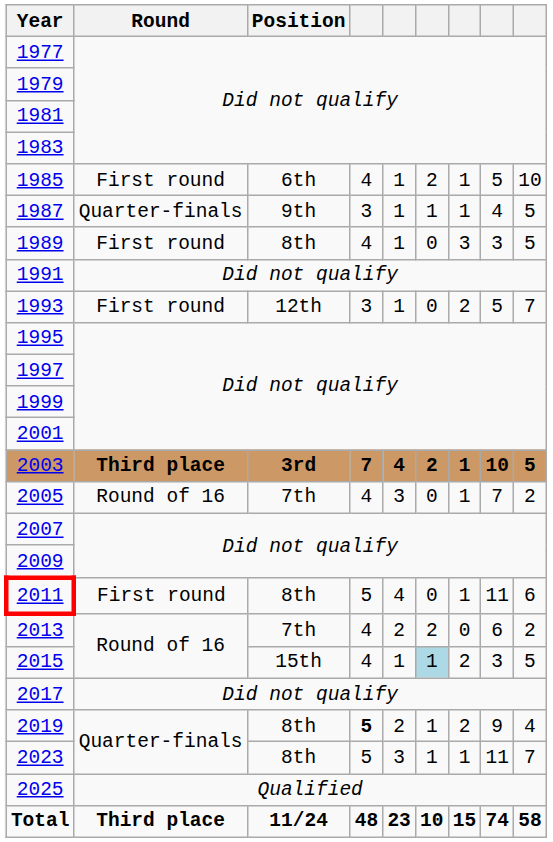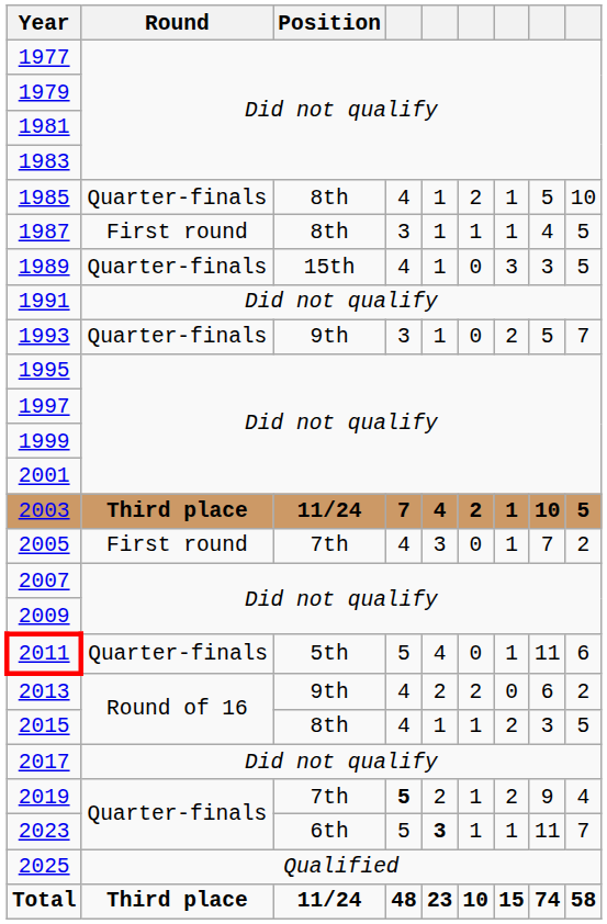 <table class="wikitable" style="text-align: center;">
 <tr>
 <th>Year</th>
 <th>Round</th>
 <th>Position</th>
 <th></th>
 <th></th>
 <th></th>
 <th></th>
 <th></th>
 <th></th>
 </tr>
 <tr>
 <td> <a href='#'>1977</a></td>
 <td rowspan=4 colspan=9><em>Did not qualify</em></td>
 </tr>
 <tr>
 <td> <a href='#'>1979</a></td>
 </tr>
 <tr>
 <td> <a href='#'>1981</a></td>
 </tr>
 <tr>
 <td> <a href='#'>1983</a></td>
 </tr>
 <tr>
 <td> <a href='#'>1985</a></td>
-<td>First round</td>
-<td>6th</td>
+<td>Quarter-finals</td>
+<td>8th</td>
 <td>4</td>
 <td>1</td>
 <td>2</td>
 <td>1</td>
 <td>5</td>
 <td>10</td>
 </tr>
 <tr>
 <td> <a href='#'>1987</a></td>
-<td>Quarter-finals</td>
-<td>9th</td>
+<td>First round</td>
+<td>8th</td>
 <td>3</td>
 <td>1</td>
 <td>1</td>
 <td>1</td>
 <td>4</td>
 <td>5</td>
 </tr>
 <tr>
 <td> <a href='#'>1989</a></td>
-<td>First round</td>
-<td>8th</td>
+<td>Quarter-finals</td>
+<td>15th</td>
 <td>4</td>
 <td>1</td>
 <td>0</td>
 <td>3</td>
 <td>3</td>
 <td>5</td>
 </tr>
 <tr>
 <td> <a href='#'>1991</a></td>
 <td rowspan=1 colspan=9><em>Did not qualify</em></td>
 </tr>
 <tr>
 <td> <a href='#'>1993</a></td>
-<td>First round</td>
-<td>12th</td>
+<td>Quarter-finals</td>
+<td>9th</td>
 <td>3</td>
 <td>1</td>
 <td>0</td>
 <td>2</td>
 <td>5</td>
 <td>7</td>
 </tr>
 <tr>
 <td> <a href='#'>1995</a></td>
 <td rowspan=4 colspan=9><em>Did not qualify</em></td>
 </tr>
 <tr>
 <td> <a href='#'>1997</a></td>
 </tr>
 <tr>
 <td> <a href='#'>1999</a></td>
 </tr>
 <tr>
 <td> <a href='#'>2001</a></td>
 </tr>
 <tr style="background:#cc9966;">
 <td> <a href='#'>2003</a></td>
 <td><strong>Third place</strong></td>
-<td><strong>3rd</strong></td>
+<td><strong>11/24</strong></td>
 <td><strong>7</strong></td>
 <td><strong>4</strong></td>
 <td><strong>2</strong></td>
 <td><strong>1</strong></td>
 <td><strong>10</strong></td>
 <td><strong>5</strong></td>
 </tr>
 <tr>
 <td> <a href='#'>2005</a></td>
-<td>Round of 16</td>
+<td>First round</td>
 <td>7th</td>
 <td>4</td>
 <td>3</td>
 <td>0</td>
 <td>1</td>
 <td>7</td>
 <td>2</td>
 </tr>
 <tr>
 <td> <a href='#'>2007</a></td>
 <td rowspan=2 colspan=8><em>Did not qualify</em></td>
 </tr>
 <tr>
 <td> <a href='#'>2009</a></td>
 </tr>
 <tr>
 <td style="border: 3px solid red"> <a href='#'>2011</a></td>
-<td>First round</td>
-<td>8th</td>
+<td>Quarter-finals</td>
+<td>5th</td>
 <td>5</td>
 <td>4</td>
 <td>0</td>
 <td>1</td>
 <td>11</td>
 <td>6</td>
 </tr>
 <tr>
 <td> <a href='#'>2013</a></td>
 <td rowspan=2>Round of 16</td>
-<td>7th</td>
+<td>9th</td>
 <td>4</td>
 <td>2</td>
 <td>2</td>
 <td>0</td>
 <td>6</td>
 <td>2</td>
 </tr>
 <tr>
 <td> <a href='#'>2015</a></td>
-<td>15th</td>
+<td>8th</td>
 <td>4</td>
 <td>1</td>
-<td style="background: lightblue;">1</td>
+<td>1</td>
 <td>2</td>
 <td>3</td>
 <td>5</td>
 </tr>
 <tr>
 <td> <a href='#'>2017</a></td>
 <td rowspan=1 colspan=9><em>Did not qualify</em></td>
 </tr>
 <tr>
 <td> <a href='#'>2019</a></td>
 <td rowspan=2>Quarter-finals</td>
-<td>8th</td>
+<td>7th</td>
 <td><strong>5</strong></td>
 <td>2</td>
 <td>1</td>
 <td>2</td>
 <td>9</td>
 <td>4</td>
 </tr>
 <tr>
 <td> <a href='#'>2023</a></td>
-<td>8th</td>
+<td>6th</td>
 <td>5</td>
-<td>3</td>
+<td><strong>3</strong></td>
 <td>1</td>
 <td>1</td>
 <td>11</td>
 <td>7</td>
 </tr>
 <tr>
 <td> <a href='#'>2025</a></td>
 <td rowspan=1 colspan=9><em>Qualified</em></td>
 </tr>
 <tr>
 <td><strong>Total</strong></td>
 <td><strong>Third place</strong></td>
 <td><strong>11/24</strong></td>
 <td><strong>48</strong></td>
 <td><strong>23</strong></td>
 <td><strong>10</strong></td>
 <td><strong>15</strong></td>
 <td><strong>74</strong></td>
 <td><strong>58</strong></td>
 </tr>
 </table>
